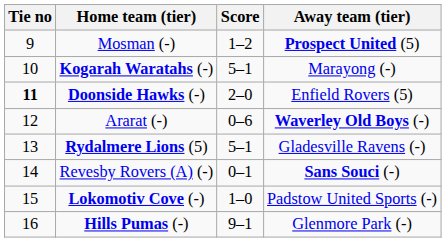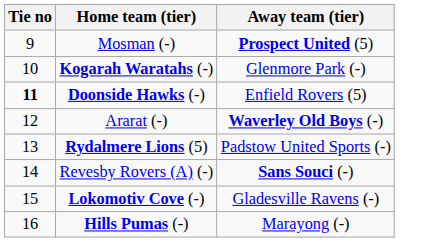 <table class="wikitable" style="text-align:center">
 <tr>
 <th>Tie no</th>
 <th>Home team (tier)</th>
-<th>Score</th>
 <th>Away team (tier)</th>
 </tr>
 <tr>
 <td>9</td>
 <td><a href='#'>Mosman</a> (-)</td>
-<td>1–2</td>
 <td><strong><a href='#'>Prospect United</a></strong> (5)</td>
 </tr>
 <tr>
 <td>10</td>
 <td><strong><a href='#'>Kogarah Waratahs</a></strong> (-)</td>
-<td>5–1</td>
-<td><a href='#'>Marayong</a> (-)</td>
+<td><a href='#'>Glenmore Park</a> (-)</td>
 </tr>
 <tr>
 <td><strong>11</strong></td>
 <td><strong><a href='#'>Doonside Hawks</a></strong> (-)</td>
-<td>2–0</td>
 <td><a href='#'>Enfield Rovers</a> (5)</td>
 </tr>
 <tr>
 <td>12</td>
 <td><a href='#'>Ararat</a> (-)</td>
-<td>0–6</td>
 <td><strong><a href='#'>Waverley Old Boys</a></strong> (-)</td>
 </tr>
 <tr>
 <td>13</td>
 <td><strong><a href='#'>Rydalmere Lions</a></strong> (5)</td>
-<td>5–1</td>
-<td><a href='#'>Gladesville Ravens</a> (-)</td>
+<td><a href='#'>Padstow United Sports</a> (-)</td>
 </tr>
 <tr>
 <td>14</td>
 <td><a href='#'>Revesby Rovers (A)</a> (-)</td>
-<td>0–1</td>
 <td><strong><a href='#'>Sans Souci</a></strong> (-)</td>
 </tr>
 <tr>
 <td>15</td>
 <td><strong><a href='#'>Lokomotiv Cove</a></strong> (-)</td>
-<td>1–0</td>
-<td><a href='#'>Padstow United Sports</a> (-)</td>
+<td><a href='#'>Gladesville Ravens</a> (-)</td>
 </tr>
 <tr>
 <td>16</td>
 <td><strong><a href='#'>Hills Pumas</a></strong> (-)</td>
-<td>9–1</td>
-<td><a href='#'>Glenmore Park</a> (-)</td>
+<td><a href='#'>Marayong</a> (-)</td>
 </tr>
 </table>
